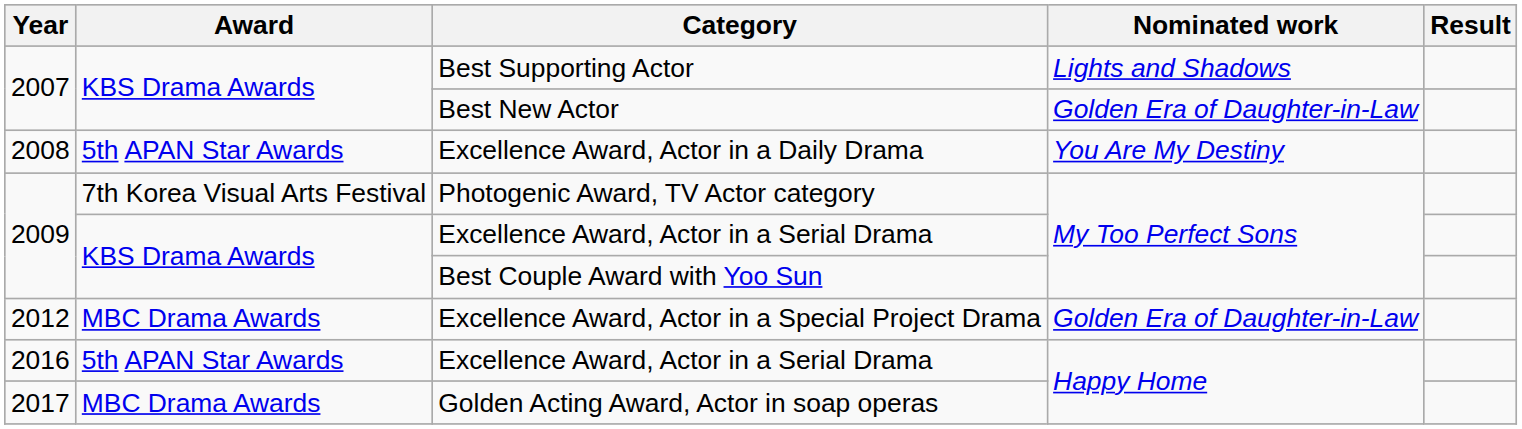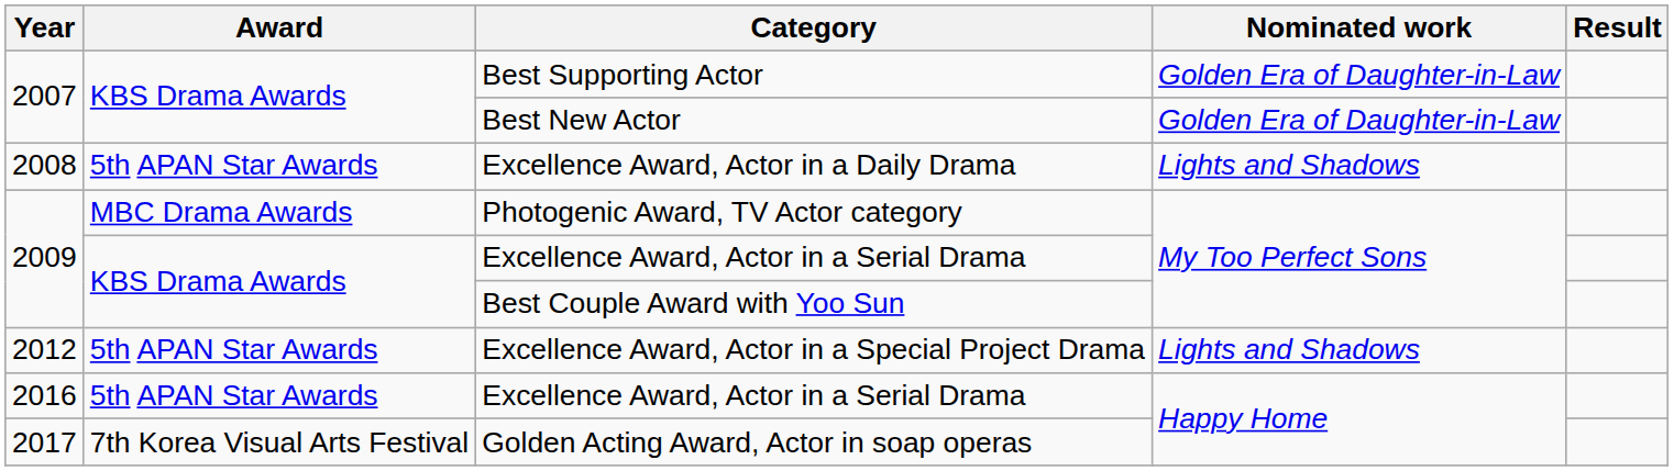 <table class="wikitable">
 <tr>
 <th>Year</th>
 <th>Award</th>
 <th>Category</th>
 <th>Nominated work</th>
 <th>Result</th>
 </tr>
 <tr>
 <td rowspan=2>2007</td>
 <td rowspan=2><a href='#'>KBS Drama Awards</a></td>
 <td>Best Supporting Actor</td>
-<td><em><a href='#'>Lights and Shadows</a></em></td>
+<td><em><a href='#'>Golden Era of Daughter-in-Law</a></em></td>
 <td></td>
 </tr>
 <tr>
 <td>Best New Actor</td>
 <td><em><a href='#'>Golden Era of Daughter-in-Law</a></em></td>
 <td></td>
 </tr>
 <tr>
 <td>2008</td>
 <td><a href='#'>5th</a> <a href='#'>APAN Star Awards</a></td>
 <td>Excellence Award, Actor in a Daily Drama</td>
-<td><em><a href='#'>You Are My Destiny</a></em></td>
+<td><em><a href='#'>Lights and Shadows</a></em></td>
 <td></td>
 </tr>
 <tr>
 <td rowspan=3>2009</td>
-<td>7th Korea Visual Arts Festival</td>
+<td><a href='#'>MBC Drama Awards</a></td>
 <td>Photogenic Award, TV Actor category</td>
 <td rowspan=3><em><a href='#'>My Too Perfect Sons</a></em></td>
 <td></td>
 </tr>
 <tr>
 <td rowspan=2><a href='#'>KBS Drama Awards</a></td>
 <td>Excellence Award, Actor in a Serial Drama</td>
 <td></td>
 </tr>
 <tr>
 <td>Best Couple Award with <a href='#'>Yoo Sun</a></td>
 <td></td>
 </tr>
 <tr>
 <td>2012</td>
-<td><a href='#'>MBC Drama Awards</a></td>
+<td><a href='#'>5th</a> <a href='#'>APAN Star Awards</a></td>
 <td>Excellence Award, Actor in a Special Project Drama</td>
-<td><em><a href='#'>Golden Era of Daughter-in-Law</a></em></td>
+<td><em><a href='#'>Lights and Shadows</a></em></td>
 <td></td>
 </tr>
 <tr>
 <td>2016</td>
 <td><a href='#'>5th</a> <a href='#'>APAN Star Awards</a></td>
 <td>Excellence Award, Actor in a Serial Drama</td>
 <td rowspan="2"><em><a href='#'>Happy Home</a></em></td>
 <td></td>
 </tr>
 <tr>
 <td>2017</td>
-<td><a href='#'>MBC Drama Awards</a></td>
+<td>7th Korea Visual Arts Festival</td>
 <td>Golden Acting Award, Actor in soap operas</td>
 <td></td>
 </tr>
 </table>
